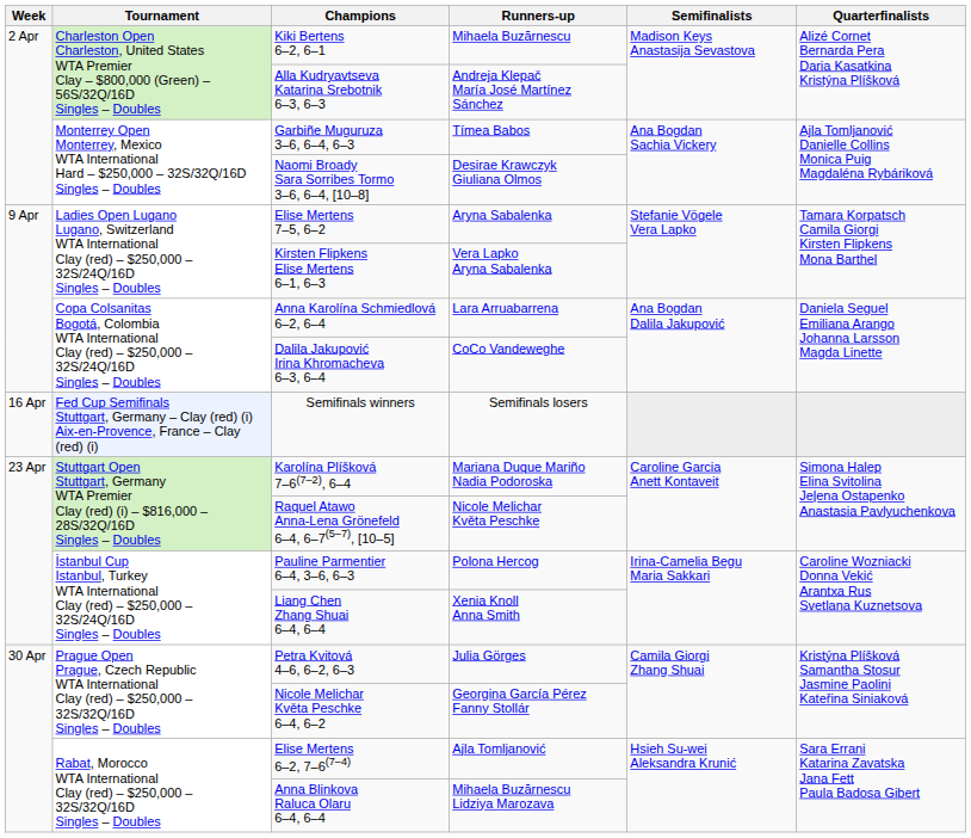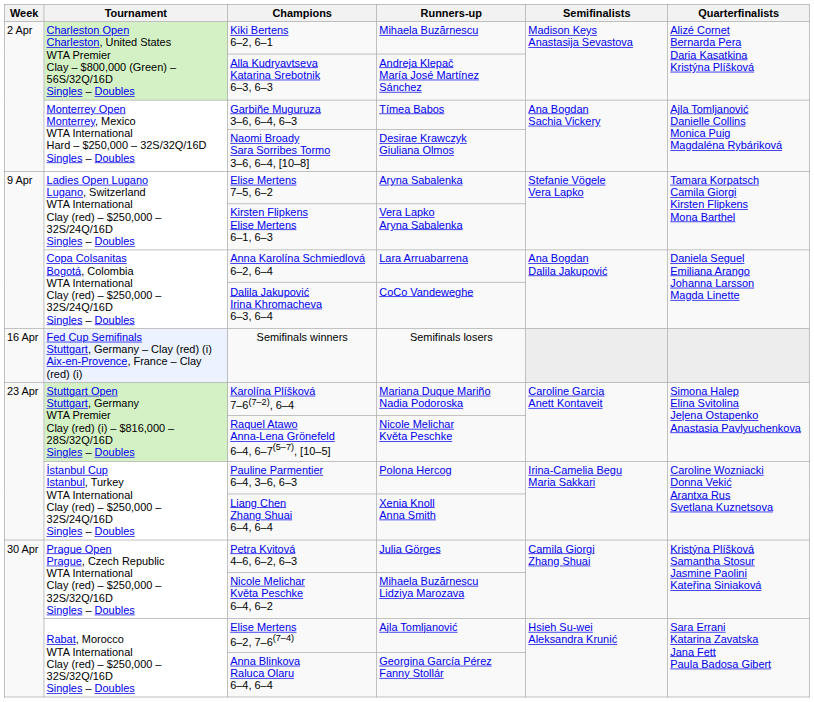 <table class=wikitable style=font-size:95%>
 <tr>
 <th style="width:48px;">Week</th>
 <th style="width:248px;">Tournament</th>
 <th style="width:200px;">Champions</th>
 <th style="width:200px;">Runners-up</th>
 <th style="width:190px;">Semifinalists</th>
 <th style="width:190px;">Quarterfinalists</th>
 </tr>
 <tr valign=top>
 <td rowspan=4>2 Apr</td>
 <td style="background:#D4F1C5;" rowspan="2"><a href='#'>Charleston Open</a><br> <a href='#'>Charleston</a>, United States<br>WTA Premier<br>Clay – $800,000 (Green) – 56S/32Q/16D<br><a href='#'>Singles</a> – <a href='#'>Doubles</a></td>
 <td> <a href='#'>Kiki Bertens</a> <br> 6–2, 6–1</td>
 <td> <a href='#'>Mihaela Buzărnescu</a></td>
 <td rowspan=2> <a href='#'>Madison Keys</a> <br>  <a href='#'>Anastasija Sevastova</a></td>
 <td rowspan=2> <a href='#'>Alizé Cornet</a> <br> <a href='#'>Bernarda Pera</a> <br> <a href='#'>Daria Kasatkina</a> <br> <a href='#'>Kristýna Plíšková</a></td>
 </tr>
 <tr valign=top>
 <td> <a href='#'>Alla Kudryavtseva</a><br> <a href='#'>Katarina Srebotnik</a><br>6–3, 6–3</td>
 <td> <a href='#'>Andreja Klepač</a><br> <a href='#'>María José Martínez Sánchez</a></td>
 </tr>
 <tr valign=top>
 <td style="background:#fff;" rowspan="2"><a href='#'>Monterrey Open</a><br> <a href='#'>Monterrey</a>, Mexico<br>WTA International<br>Hard – $250,000 – 32S/32Q/16D<br><a href='#'>Singles</a> – <a href='#'>Doubles</a></td>
 <td> <a href='#'>Garbiñe Muguruza</a> <br> 3–6, 6–4, 6–3</td>
 <td> <a href='#'>Tímea Babos</a></td>
 <td rowspan=2> <a href='#'>Ana Bogdan</a> <br>  <a href='#'>Sachia Vickery</a></td>
 <td rowspan=2> <a href='#'>Ajla Tomljanović</a> <br> <a href='#'>Danielle Collins</a>  <br> <a href='#'>Monica Puig</a> <br>  <a href='#'>Magdaléna Rybáriková</a></td>
 </tr>
 <tr valign=top>
 <td> <a href='#'>Naomi Broady</a><br> <a href='#'>Sara Sorribes Tormo</a><br>3–6, 6–4, [10–8]</td>
 <td> <a href='#'>Desirae Krawczyk</a><br> <a href='#'>Giuliana Olmos</a></td>
 </tr>
 <tr valign=top>
 <td rowspan=4>9 Apr</td>
 <td style="background:#fff;" rowspan="2"><a href='#'>Ladies Open Lugano</a><br> <a href='#'>Lugano</a>, Switzerland<br>WTA International<br>Clay (red) – $250,000 – 32S/24Q/16D<br><a href='#'>Singles</a> – <a href='#'>Doubles</a></td>
 <td> <a href='#'>Elise Mertens</a> <br> 7–5, 6–2</td>
 <td> <a href='#'>Aryna Sabalenka</a></td>
 <td rowspan=2> <a href='#'>Stefanie Vögele</a><br>  <a href='#'>Vera Lapko</a></td>
 <td rowspan=2> <a href='#'>Tamara Korpatsch</a><br> <a href='#'>Camila Giorgi</a> <br> <a href='#'>Kirsten Flipkens</a> <br>  <a href='#'>Mona Barthel</a></td>
 </tr>
 <tr valign=top>
 <td> <a href='#'>Kirsten Flipkens</a> <br>  <a href='#'>Elise Mertens</a><br> 6–1, 6–3</td>
 <td> <a href='#'>Vera Lapko</a> <br>  <a href='#'>Aryna Sabalenka</a></td>
 </tr>
 <tr valign=top>
 <td style="background:#fff;" rowspan="2"><a href='#'>Copa Colsanitas</a><br> <a href='#'>Bogotá</a>, Colombia<br>WTA International<br>Clay (red) – $250,000 – 32S/24Q/16D<br><a href='#'>Singles</a> – <a href='#'>Doubles</a></td>
 <td> <a href='#'>Anna Karolína Schmiedlová</a> <br> 6–2, 6–4</td>
 <td> <a href='#'>Lara Arruabarrena</a></td>
 <td rowspan=2> <a href='#'>Ana Bogdan</a> <br>  <a href='#'>Dalila Jakupović</a></td>
 <td rowspan=2> <a href='#'>Daniela Seguel</a><br> <a href='#'>Emiliana Arango</a> <br> <a href='#'>Johanna Larsson</a> <br>  <a href='#'>Magda Linette</a></td>
 </tr>
 <tr valign=top>
 <td> <a href='#'>Dalila Jakupović</a> <br>  <a href='#'>Irina Khromacheva</a> <br> 6–3, 6–4</td>
 <td> <a href='#'>CoCo Vandeweghe</a></td>
 </tr>
 <tr valign=top>
 <td>16 Apr</td>
 <td style="background:#ecf2ff;"><a href='#'>Fed Cup Semifinals</a><br><a href='#'>Stuttgart</a>, Germany – Clay (red) (i)<br><a href='#'>Aix-en-Provence</a>, France – Clay (red) (i)<br></td>
 <td align=center>Semifinals winners<br></td>
 <td align=center>Semifinals losers<br></td>
 <td style="background:#ededed;"></td>
 <td style="background:#ededed;"></td>
 </tr>
 <tr valign=top>
 <td rowspan=4>23 Apr</td>
 <td style="background:#D4F1C5;" rowspan="2"><a href='#'>Stuttgart Open</a><br> <a href='#'>Stuttgart</a>, Germany<br>WTA Premier<br>Clay (red) (i) – $816,000 – 28S/32Q/16D<br><a href='#'>Singles</a> – <a href='#'>Doubles</a></td>
 <td> <a href='#'>Karolína Plíšková</a> <br> 7–6<sup>(7–2)</sup>, 6–4</td>
 <td> <a href='#'>Mariana Duque Mariño</a> <br>  <a href='#'>Nadia Podoroska</a></td>
 <td rowspan=2> <a href='#'>Caroline Garcia</a> <br>  <a href='#'>Anett Kontaveit</a></td>
 <td rowspan=2> <a href='#'>Simona Halep</a> <br> <a href='#'>Elina Svitolina</a> <br> <a href='#'>Jeļena Ostapenko</a><br>  <a href='#'>Anastasia Pavlyuchenkova</a></td>
 </tr>
 <tr valign=top>
 <td> <a href='#'>Raquel Atawo</a> <br>  <a href='#'>Anna-Lena Grönefeld</a> <br> 6–4, 6–7<sup>(5–7)</sup>, [10–5]</td>
 <td> <a href='#'>Nicole Melichar</a> <br>  <a href='#'>Květa Peschke</a></td>
 </tr>
 <tr valign=top>
 <td style="background:#fff;" rowspan="2"><a href='#'>İstanbul Cup</a><br> <a href='#'>Istanbul</a>, Turkey<br>WTA International<br>Clay (red) – $250,000 – 32S/24Q/16D<br><a href='#'>Singles</a> – <a href='#'>Doubles</a></td>
 <td> <a href='#'>Pauline Parmentier</a> <br> 6–4, 3–6, 6–3</td>
 <td> <a href='#'>Polona Hercog</a></td>
 <td rowspan=2> <a href='#'>Irina-Camelia Begu</a> <br>  <a href='#'>Maria Sakkari</a></td>
 <td rowspan=2> <a href='#'>Caroline Wozniacki</a><br> <a href='#'>Donna Vekić</a> <br> <a href='#'>Arantxa Rus</a><br>  <a href='#'>Svetlana Kuznetsova</a></td>
 </tr>
 <tr valign=top>
 <td> <a href='#'>Liang Chen</a> <br>  <a href='#'>Zhang Shuai</a> <br> 6–4, 6–4</td>
 <td> <a href='#'>Xenia Knoll</a> <br>  <a href='#'>Anna Smith</a></td>
 </tr>
 <tr valign=top>
 <td rowspan=4>30 Apr</td>
 <td style="background:#fff;" rowspan="2"><a href='#'>Prague Open</a><br> <a href='#'>Prague</a>, Czech Republic<br>WTA International<br>Clay (red) – $250,000 – 32S/32Q/16D<br><a href='#'>Singles</a> – <a href='#'>Doubles</a></td>
 <td> <a href='#'>Petra Kvitová</a> <br> 4–6, 6–2, 6–3</td>
 <td> <a href='#'>Julia Görges</a></td>
 <td rowspan=2> <a href='#'>Camila Giorgi</a> <br>  <a href='#'>Zhang Shuai</a></td>
 <td rowspan=2> <a href='#'>Kristýna Plíšková</a> <br> <a href='#'>Samantha Stosur</a>  <br>  <a href='#'>Jasmine Paolini</a> <br>  <a href='#'>Kateřina Siniaková</a></td>
 </tr>
 <tr valign=top>
 <td> <a href='#'>Nicole Melichar</a> <br>  <a href='#'>Květa Peschke</a> <br> 6–4, 6–2</td>
-<td> <a href='#'>Georgina García Pérez</a> <br>  <a href='#'>Fanny Stollár</a></td>
+<td> <a href='#'>Mihaela Buzărnescu</a> <br>  <a href='#'>Lidziya Marozava</a></td>
 </tr>
 <tr valign=top>
 <td style="background:#fff;" rowspan="2"><br> <a href='#'>Rabat</a>, Morocco<br>WTA International<br>Clay (red) – $250,000 – 32S/32Q/16D<br><a href='#'>Singles</a> – <a href='#'>Doubles</a></td>
 <td> <a href='#'>Elise Mertens</a> <br> 6–2, 7–6<sup>(7–4)</sup></td>
 <td> <a href='#'>Ajla Tomljanović</a></td>
 <td rowspan=2> <a href='#'>Hsieh Su-wei</a> <br>  <a href='#'>Aleksandra Krunić</a></td>
 <td rowspan=2> <a href='#'>Sara Errani</a> <br> <a href='#'>Katarina Zavatska</a> <br> <a href='#'>Jana Fett</a> <br>  <a href='#'>Paula Badosa Gibert</a></td>
 </tr>
 <tr valign=top>
 <td> <a href='#'>Anna Blinkova</a> <br>  <a href='#'>Raluca Olaru</a> <br> 6–4, 6–4</td>
-<td> <a href='#'>Mihaela Buzărnescu</a> <br>  <a href='#'>Lidziya Marozava</a></td>
+<td> <a href='#'>Georgina García Pérez</a> <br>  <a href='#'>Fanny Stollár</a></td>
 </tr>
 </table>
